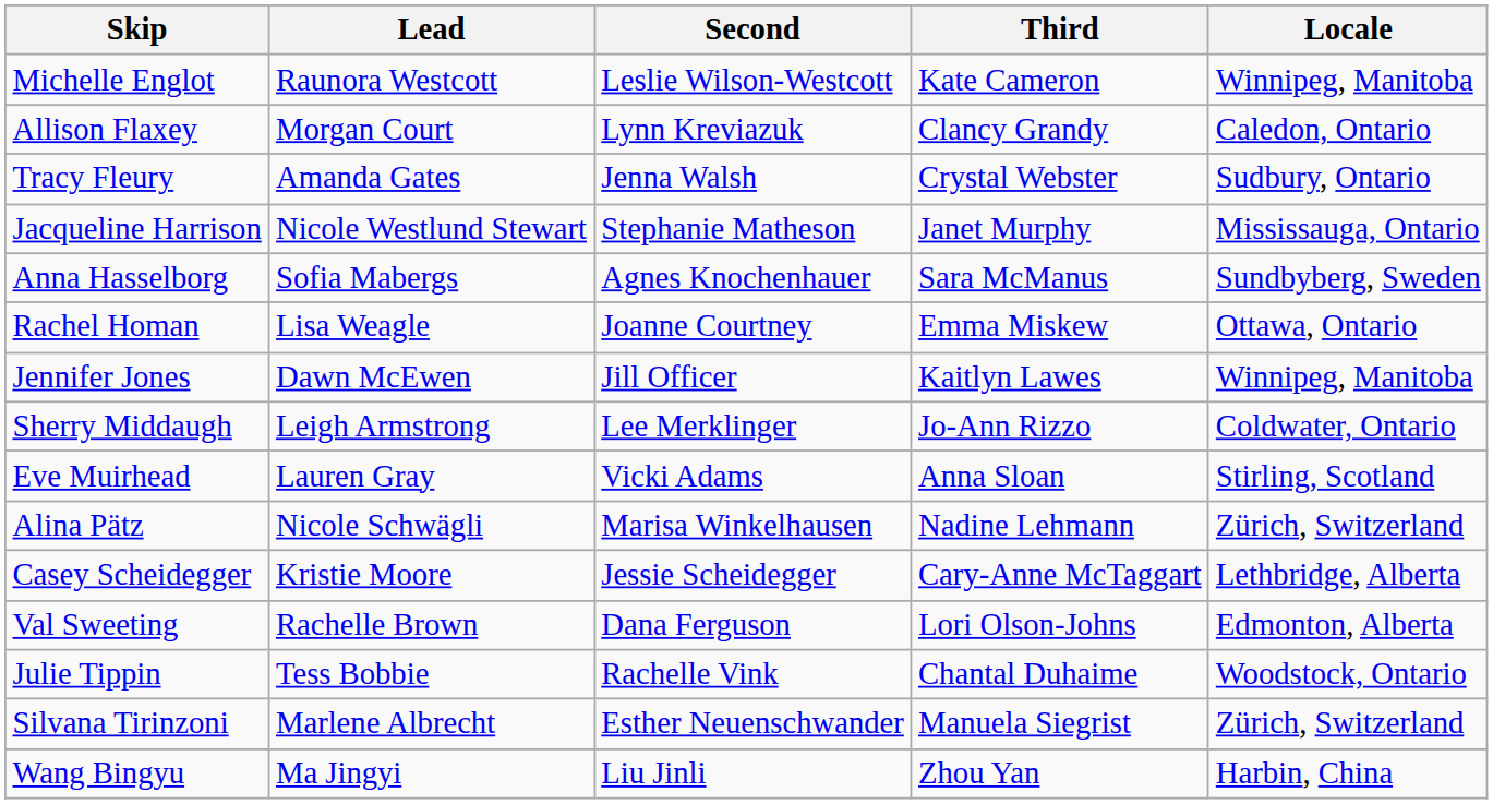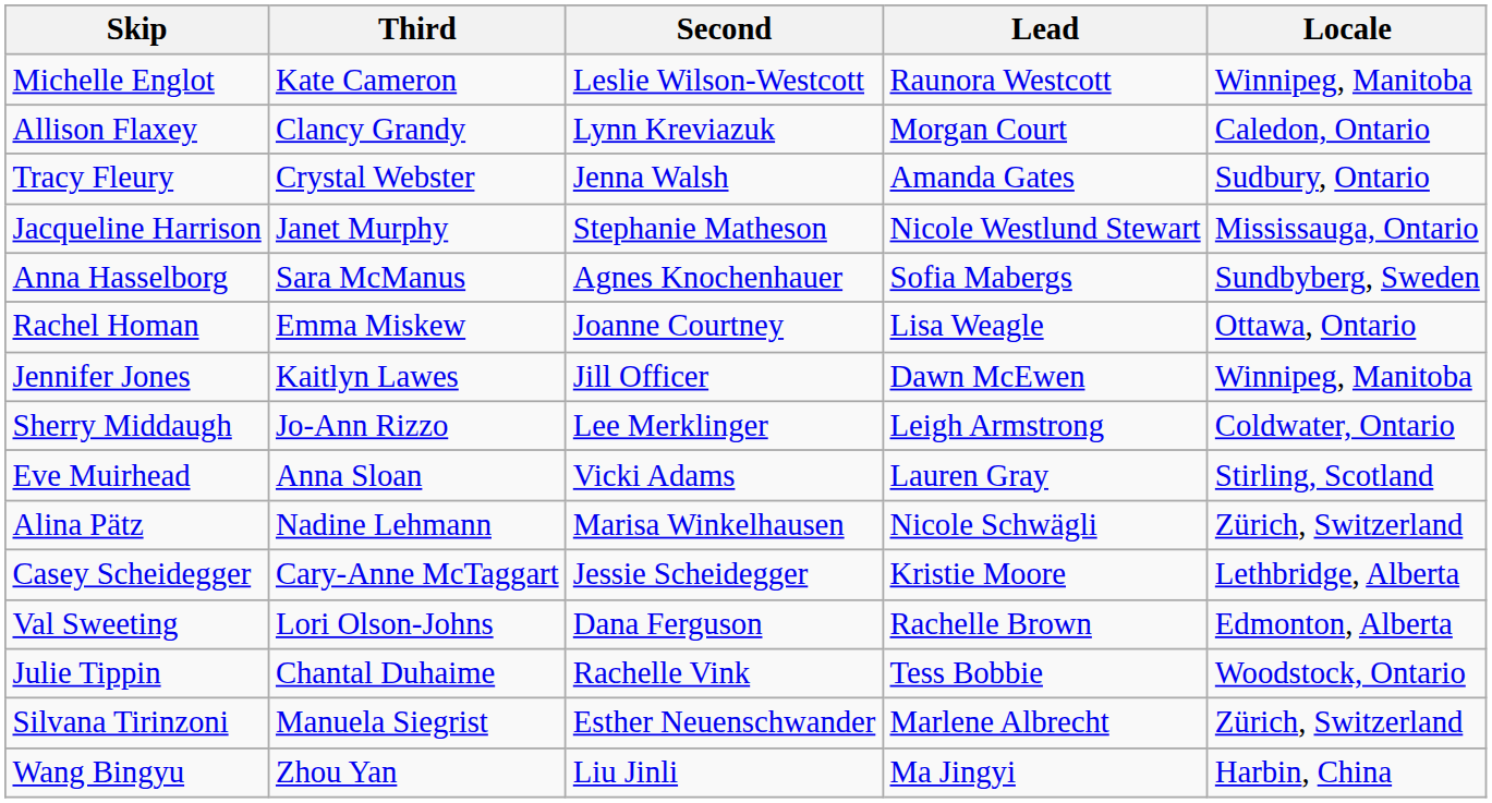 <table class=wikitable>
 <tr>
 <th>Skip</th>
+<th>Third</th>
+<th>Second</th>
 <th>Lead</th>
-<th>Second</th>
-<th>Third</th>
 <th>Locale</th>
 </tr>
 <tr>
 <td><a href='#'>Michelle Englot</a></td>
+<td><a href='#'>Kate Cameron</a></td>
+<td><a href='#'>Leslie Wilson-Westcott</a></td>
 <td><a href='#'>Raunora Westcott</a></td>
-<td><a href='#'>Leslie Wilson-Westcott</a></td>
-<td><a href='#'>Kate Cameron</a></td>
 <td> <a href='#'>Winnipeg</a>, <a href='#'>Manitoba</a></td>
 </tr>
 <tr>
 <td><a href='#'>Allison Flaxey</a></td>
+<td><a href='#'>Clancy Grandy</a></td>
+<td><a href='#'>Lynn Kreviazuk</a></td>
 <td><a href='#'>Morgan Court</a></td>
-<td><a href='#'>Lynn Kreviazuk</a></td>
-<td><a href='#'>Clancy Grandy</a></td>
 <td> <a href='#'>Caledon, Ontario</a></td>
 </tr>
 <tr>
 <td><a href='#'>Tracy Fleury</a></td>
+<td><a href='#'>Crystal Webster</a></td>
+<td><a href='#'>Jenna Walsh</a></td>
 <td><a href='#'>Amanda Gates</a></td>
-<td><a href='#'>Jenna Walsh</a></td>
-<td><a href='#'>Crystal Webster</a></td>
 <td> <a href='#'>Sudbury</a>, <a href='#'>Ontario</a></td>
 </tr>
 <tr>
 <td><a href='#'>Jacqueline Harrison</a></td>
+<td><a href='#'>Janet Murphy</a></td>
+<td><a href='#'>Stephanie Matheson</a></td>
 <td><a href='#'>Nicole Westlund Stewart</a></td>
-<td><a href='#'>Stephanie Matheson</a></td>
-<td><a href='#'>Janet Murphy</a></td>
 <td> <a href='#'>Mississauga, Ontario</a></td>
 </tr>
 <tr>
 <td><a href='#'>Anna Hasselborg</a></td>
+<td><a href='#'>Sara McManus</a></td>
+<td><a href='#'>Agnes Knochenhauer</a></td>
 <td><a href='#'>Sofia Mabergs</a></td>
-<td><a href='#'>Agnes Knochenhauer</a></td>
-<td><a href='#'>Sara McManus</a></td>
 <td> <a href='#'>Sundbyberg</a>, <a href='#'>Sweden</a></td>
 </tr>
 <tr>
 <td><a href='#'>Rachel Homan</a></td>
+<td><a href='#'>Emma Miskew</a></td>
+<td><a href='#'>Joanne Courtney</a></td>
 <td><a href='#'>Lisa Weagle</a></td>
-<td><a href='#'>Joanne Courtney</a></td>
-<td><a href='#'>Emma Miskew</a></td>
 <td> <a href='#'>Ottawa</a>, <a href='#'>Ontario</a></td>
 </tr>
 <tr>
 <td><a href='#'>Jennifer Jones</a></td>
+<td><a href='#'>Kaitlyn Lawes</a></td>
+<td><a href='#'>Jill Officer</a></td>
 <td><a href='#'>Dawn McEwen</a></td>
-<td><a href='#'>Jill Officer</a></td>
-<td><a href='#'>Kaitlyn Lawes</a></td>
 <td> <a href='#'>Winnipeg</a>, <a href='#'>Manitoba</a></td>
 </tr>
 <tr>
 <td><a href='#'>Sherry Middaugh</a></td>
+<td><a href='#'>Jo-Ann Rizzo</a></td>
+<td><a href='#'>Lee Merklinger</a></td>
 <td><a href='#'>Leigh Armstrong</a></td>
-<td><a href='#'>Lee Merklinger</a></td>
-<td><a href='#'>Jo-Ann Rizzo</a></td>
 <td> <a href='#'>Coldwater, Ontario</a></td>
 </tr>
 <tr>
 <td><a href='#'>Eve Muirhead</a></td>
+<td><a href='#'>Anna Sloan</a></td>
+<td><a href='#'>Vicki Adams</a></td>
 <td><a href='#'>Lauren Gray</a></td>
-<td><a href='#'>Vicki Adams</a></td>
-<td><a href='#'>Anna Sloan</a></td>
 <td> <a href='#'>Stirling, Scotland</a></td>
 </tr>
 <tr>
 <td><a href='#'>Alina Pätz</a></td>
+<td><a href='#'>Nadine Lehmann</a></td>
+<td><a href='#'>Marisa Winkelhausen</a></td>
 <td><a href='#'>Nicole Schwägli</a></td>
-<td><a href='#'>Marisa Winkelhausen</a></td>
-<td><a href='#'>Nadine Lehmann</a></td>
 <td> <a href='#'>Zürich</a>, <a href='#'>Switzerland</a></td>
 </tr>
 <tr>
 <td><a href='#'>Casey Scheidegger</a></td>
+<td><a href='#'>Cary-Anne McTaggart</a></td>
+<td><a href='#'>Jessie Scheidegger</a></td>
 <td><a href='#'>Kristie Moore</a></td>
-<td><a href='#'>Jessie Scheidegger</a></td>
-<td><a href='#'>Cary-Anne McTaggart</a></td>
 <td> <a href='#'>Lethbridge</a>, <a href='#'>Alberta</a></td>
 </tr>
 <tr>
 <td><a href='#'>Val Sweeting</a></td>
+<td><a href='#'>Lori Olson-Johns</a></td>
+<td><a href='#'>Dana Ferguson</a></td>
 <td><a href='#'>Rachelle Brown</a></td>
-<td><a href='#'>Dana Ferguson</a></td>
-<td><a href='#'>Lori Olson-Johns</a></td>
 <td> <a href='#'>Edmonton</a>, <a href='#'>Alberta</a></td>
 </tr>
 <tr>
 <td><a href='#'>Julie Tippin</a></td>
+<td><a href='#'>Chantal Duhaime</a></td>
+<td><a href='#'>Rachelle Vink</a></td>
 <td><a href='#'>Tess Bobbie</a></td>
-<td><a href='#'>Rachelle Vink</a></td>
-<td><a href='#'>Chantal Duhaime</a></td>
 <td> <a href='#'>Woodstock, Ontario</a></td>
 </tr>
 <tr>
 <td><a href='#'>Silvana Tirinzoni</a></td>
+<td><a href='#'>Manuela Siegrist</a></td>
+<td><a href='#'>Esther Neuenschwander</a></td>
 <td><a href='#'>Marlene Albrecht</a></td>
-<td><a href='#'>Esther Neuenschwander</a></td>
-<td><a href='#'>Manuela Siegrist</a></td>
 <td> <a href='#'>Zürich</a>, <a href='#'>Switzerland</a></td>
 </tr>
 <tr>
 <td><a href='#'>Wang Bingyu</a></td>
+<td><a href='#'>Zhou Yan</a></td>
+<td><a href='#'>Liu Jinli</a></td>
 <td><a href='#'>Ma Jingyi</a></td>
-<td><a href='#'>Liu Jinli</a></td>
-<td><a href='#'>Zhou Yan</a></td>
 <td> <a href='#'>Harbin</a>, <a href='#'>China</a></td>
 </tr>
 </table>
